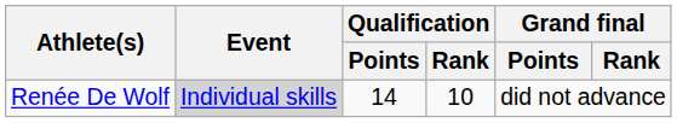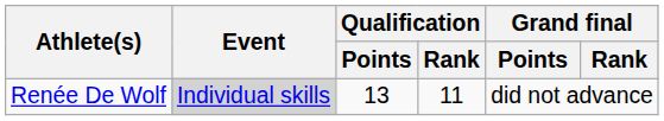 <table class="wikitable">
 <tr>
 <th rowspan="2">Athlete(s)</th>
 <th rowspan="2">Event</th>
 <th colspan="2">Qualification</th>
 <th colspan="2">Grand final</th>
 </tr>
 <tr>
 <th>Points</th>
 <th>Rank</th>
 <th>Points</th>
 <th>Rank</th>
 </tr>
 <tr>
 <td><a href='#'>Renée De Wolf</a></td>
 <td style="background: lightgrey;"><a href='#'>Individual skills</a></td>
-<td align="center">14</td>
-<td align="center">10</td>
+<td align="center">13</td>
+<td align="center">11</td>
 <td align="center" colspan=2>did not advance</td>
 </tr>
 </table>
